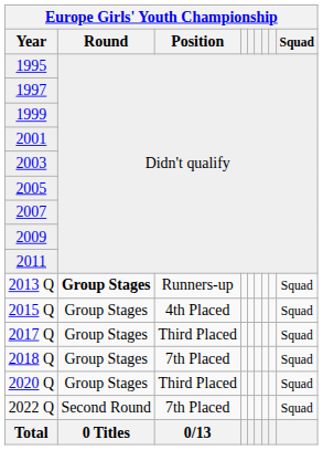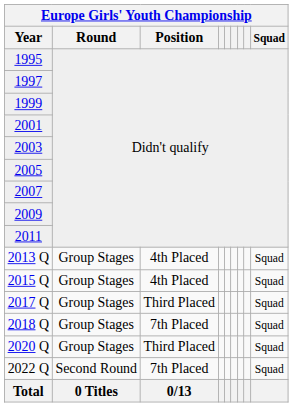 <table class="wikitable" style="text-align: center;">
 <tr>
 <th colspan=9><a href='#'>Europe Girls' Youth Championship</a></th>
 </tr>
 <tr>
 <th>Year</th>
 <th>Round</th>
 <th>Position</th>
 <th></th>
 <th></th>
 <th></th>
 <th></th>
 <th></th>
 <th><small>Squad</small></th>
 </tr>
 <tr bgcolor="efefef">
 <td> <a href='#'>1995</a></td>
 <td colspan=8 rowspan=9>Didn't qualify</td>
 </tr>
 <tr bgcolor="efefef">
 <td> <a href='#'>1997</a></td>
 </tr>
 <tr bgcolor="efefef">
 <td> <a href='#'>1999</a></td>
 </tr>
 <tr bgcolor="efefef">
 <td> <a href='#'>2001</a></td>
 </tr>
 <tr bgcolor="efefef">
 <td> <a href='#'>2003</a></td>
 </tr>
 <tr bgcolor="efefef">
 <td> <a href='#'>2005</a></td>
 </tr>
 <tr bgcolor="efefef">
 <td> <a href='#'>2007</a></td>
 </tr>
 <tr bgcolor="efefef">
 <td> <a href='#'>2009</a></td>
 </tr>
 <tr bgcolor="efefef">
 <td> <a href='#'>2011</a></td>
 </tr>
 <tr>
 <td><a href='#'>2013</a> Q</td>
-<td><strong>Group Stages</strong></td>
-<td>Runners-up</td>
+<td>Group Stages</td>
+<td>4th Placed</td>
 <td></td>
 <td></td>
 <td></td>
 <td></td>
 <td></td>
 <td><small>Squad</small></td>
 </tr>
 <tr>
 <td><a href='#'>2015</a> Q</td>
 <td>Group Stages</td>
 <td>4th Placed</td>
 <td></td>
 <td></td>
 <td></td>
 <td></td>
 <td></td>
 <td><small>Squad</small></td>
 </tr>
 <tr>
 <td><a href='#'>2017</a> Q</td>
 <td>Group Stages</td>
 <td>Third Placed</td>
 <td></td>
 <td></td>
 <td></td>
 <td></td>
 <td></td>
 <td><small>Squad</small></td>
 </tr>
 <tr>
 <td><a href='#'>2018</a> Q</td>
 <td>Group Stages</td>
 <td>7th Placed</td>
 <td></td>
 <td></td>
 <td></td>
 <td></td>
 <td></td>
 <td><small>Squad</small></td>
 </tr>
 <tr>
 <td><a href='#'>2020</a> Q</td>
 <td>Group Stages</td>
 <td>Third Placed</td>
 <td></td>
 <td></td>
 <td></td>
 <td></td>
 <td></td>
 <td><small>Squad</small></td>
 </tr>
 <tr>
 <td>2022 Q</td>
 <td>Second Round</td>
 <td>7th Placed</td>
 <td></td>
 <td></td>
 <td></td>
 <td></td>
 <td></td>
 <td><small>Squad</small></td>
 </tr>
 <tr>
 <th>Total</th>
 <th>0 Titles</th>
 <th>0/13</th>
 <th></th>
 <th></th>
 <th></th>
 <th></th>
 <th></th>
 <th></th>
 </tr>
 </table>
